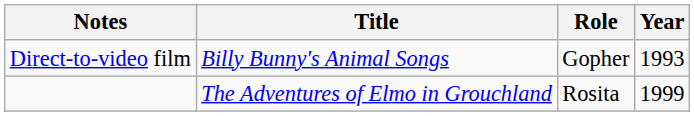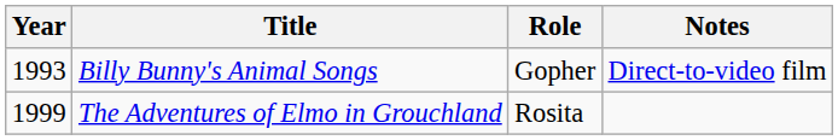 <table class="wikitable sortable">
 <tr>
-<th>Notes</th>
+<th>Year</th>
 <th>Title</th>
 <th>Role</th>
-<th>Year</th>
+<th>Notes</th>
 </tr>
 <tr>
-<td><a href='#'>Direct-to-video</a> film</td>
+<td>1993</td>
 <td><em><a href='#'>Billy Bunny's Animal Songs</a></em></td>
 <td>Gopher</td>
-<td>1993</td>
+<td><a href='#'>Direct-to-video</a> film</td>
 </tr>
 <tr>
-<td></td>
+<td>1999</td>
 <td><a href='#'><em>The Adventures of Elmo in Grouchland</em></a></td>
 <td>Rosita</td>
-<td>1999</td>
+<td></td>
 </tr>
 </table>
